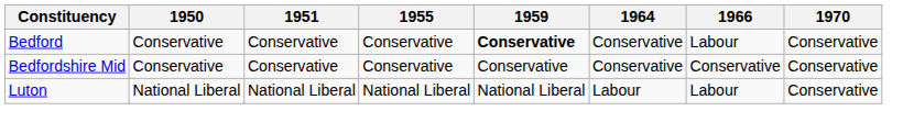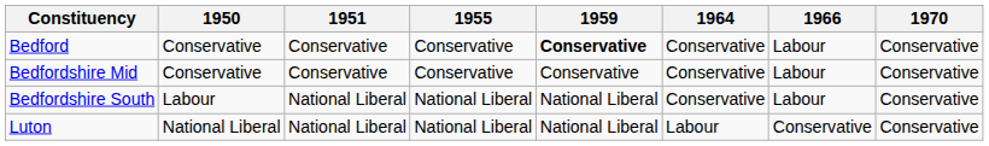 <table class="wikitable">
 <tr>
 <th>Constituency</th>
 <th>1950</th>
 <th>1951</th>
 <th>1955</th>
 <th>1959</th>
 <th>1964</th>
 <th>1966</th>
 <th>1970</th>
 </tr>
 <tr>
 <td><a href='#'>Bedford</a></td>
 <td bgcolor=>Conservative</td>
 <td bgcolor=>Conservative</td>
 <td bgcolor=>Conservative</td>
 <td bgcolor=><strong>Conservative</strong></td>
 <td bgcolor=>Conservative</td>
 <td bgcolor=>Labour</td>
 <td bgcolor=>Conservative</td>
 </tr>
 <tr>
 <td><a href='#'>Bedfordshire Mid</a></td>
 <td bgcolor=>Conservative</td>
 <td bgcolor=>Conservative</td>
 <td bgcolor=>Conservative</td>
 <td bgcolor=>Conservative</td>
 <td bgcolor=>Conservative</td>
+<td bgcolor=>Labour</td>
 <td bgcolor=>Conservative</td>
+</tr>
+<tr>
+<td><a href='#'>Bedfordshire South</a></td>
+<td bgcolor=>Labour</td>
+<td bgcolor=>National Liberal</td>
+<td bgcolor=>National Liberal</td>
+<td bgcolor=>National Liberal</td>
+<td bgcolor=>Conservative</td>
+<td bgcolor=>Labour</td>
 <td bgcolor=>Conservative</td>
 </tr>
 <tr>
 <td><a href='#'>Luton</a></td>
 <td bgcolor=>National Liberal</td>
 <td bgcolor=>National Liberal</td>
 <td bgcolor=>National Liberal</td>
 <td bgcolor=>National Liberal</td>
 <td bgcolor=>Labour</td>
-<td bgcolor=>Labour</td>
+<td bgcolor=>Conservative</td>
 <td bgcolor=>Conservative</td>
 </tr>
 </table>
